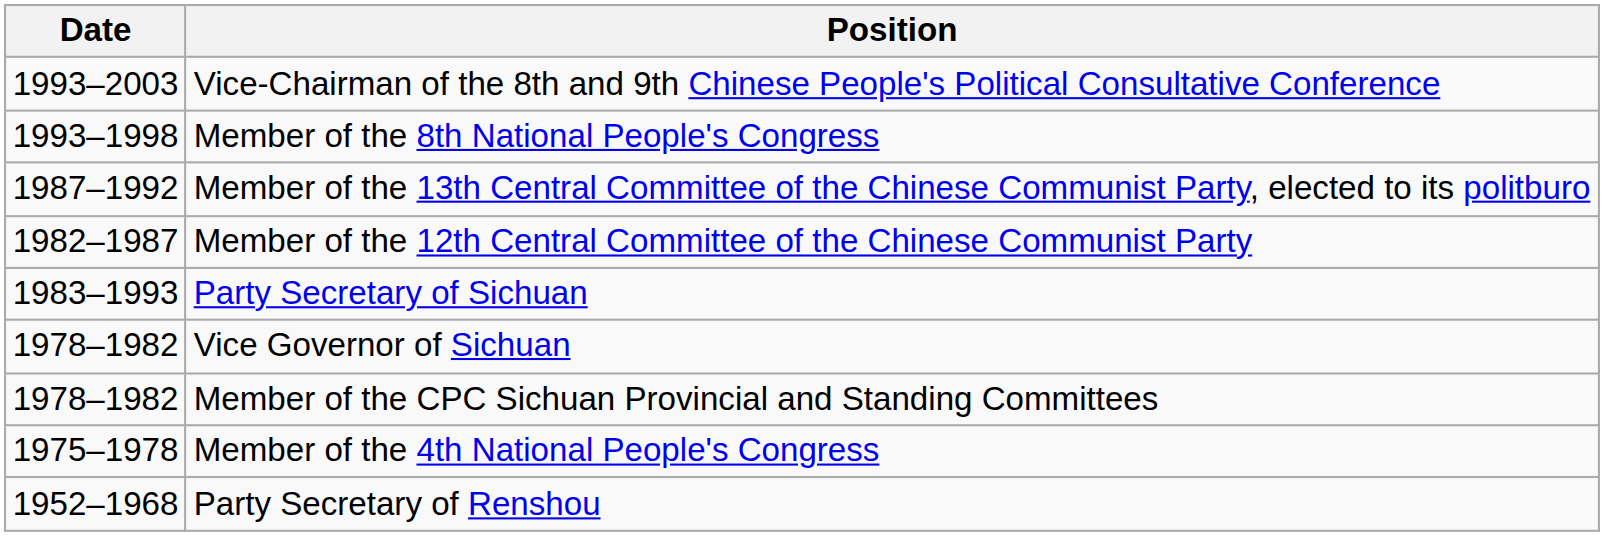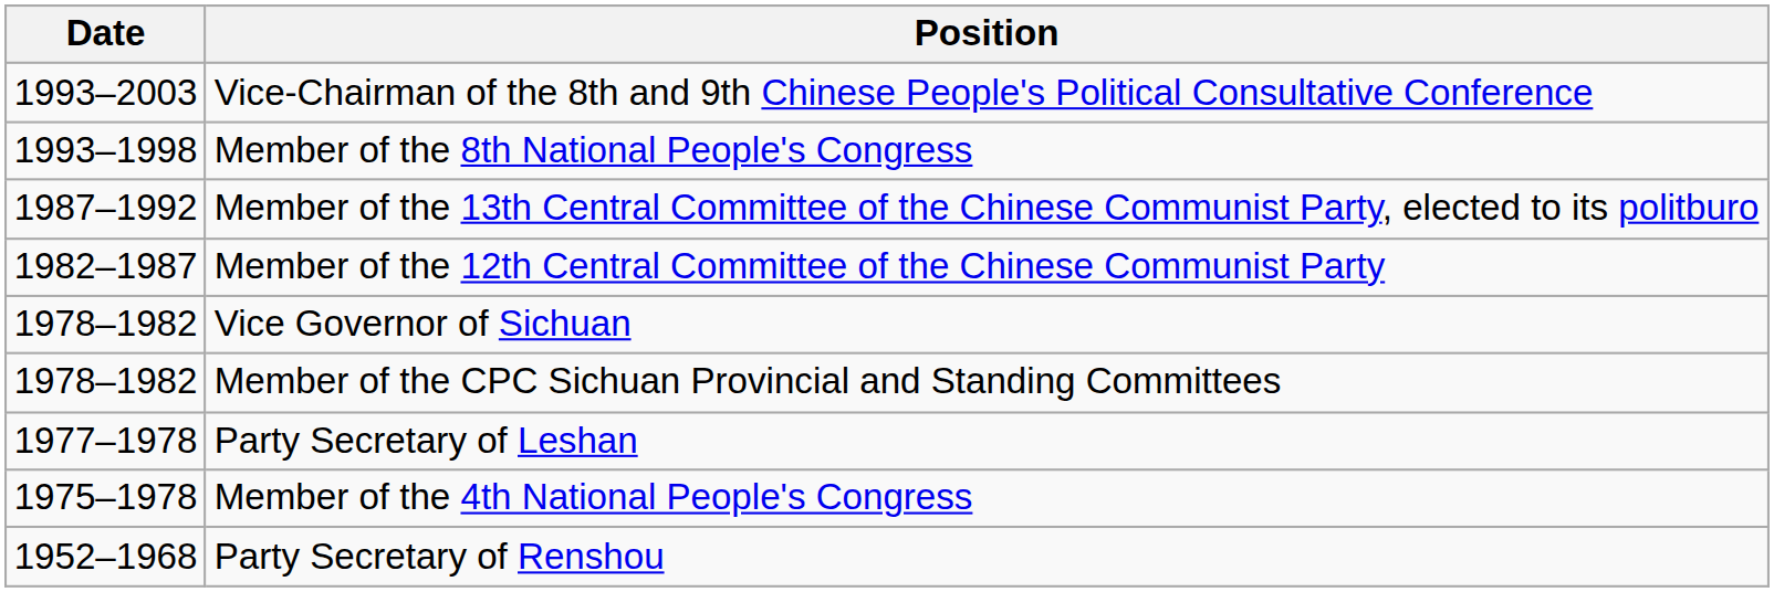 <table class="wikitable">
 <tr>
 <th scope=col>Date</th>
 <th scope=col>Position</th>
 </tr>
 <tr>
 <td>1993–2003</td>
 <td>Vice-Chairman of the 8th and 9th <a href='#'>Chinese People's Political Consultative Conference</a></td>
 </tr>
 <tr>
 <td>1993–1998</td>
 <td>Member of the <a href='#'>8th National People's Congress</a></td>
 </tr>
 <tr>
 <td>1987–1992</td>
 <td>Member of the <a href='#'>13th Central Committee of the Chinese Communist Party</a>, elected to its <a href='#'>politburo</a></td>
 </tr>
 <tr>
 <td>1982–1987</td>
 <td>Member of the <a href='#'>12th Central Committee of the Chinese Communist Party</a></td>
 </tr>
 <tr>
-<td>1983–1993</td>
-<td><a href='#'>Party Secretary of Sichuan</a></td>
-</tr>
-<tr>
 <td>1978–1982</td>
 <td>Vice Governor of <a href='#'>Sichuan</a></td>
 </tr>
 <tr>
 <td>1978–1982</td>
 <td>Member of the CPC Sichuan Provincial and Standing Committees</td>
+</tr>
+<tr>
+<td>1977–1978</td>
+<td>Party Secretary of <a href='#'>Leshan</a></td>
 </tr>
 <tr>
 <td>1975–1978</td>
 <td>Member of the <a href='#'>4th National People's Congress</a></td>
 </tr>
 <tr>
 <td>1952–1968</td>
 <td>Party Secretary of <a href='#'>Renshou</a></td>
 </tr>
 </table>
